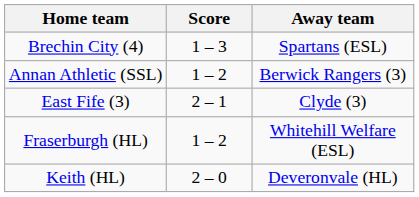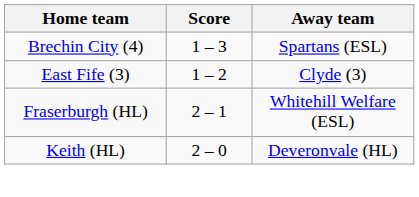 <table class="wikitable" style="text-align: center">
 <tr>
 <th width=140>Home team</th>
 <th width=70>Score</th>
 <th width=140>Away team</th>
 </tr>
 <tr>
 <td><a href='#'>Brechin City</a> (4)</td>
 <td>1 – 3</td>
 <td><a href='#'>Spartans</a> (ESL)</td>
 </tr>
 <tr>
-<td><a href='#'>Annan Athletic</a> (SSL)</td>
+<td><a href='#'>East Fife</a> (3)</td>
 <td>1 – 2</td>
-<td><a href='#'>Berwick Rangers</a> (3)</td>
-</tr>
-<tr>
-<td><a href='#'>East Fife</a> (3)</td>
-<td>2 – 1</td>
 <td><a href='#'>Clyde</a> (3)</td>
 </tr>
 <tr>
 <td><a href='#'>Fraserburgh</a> (HL)</td>
-<td>1 – 2</td>
+<td>2 – 1</td>
 <td><a href='#'>Whitehill Welfare</a> (ESL)</td>
 </tr>
 <tr>
 <td><a href='#'>Keith</a> (HL)</td>
 <td>2 – 0</td>
 <td><a href='#'>Deveronvale</a> (HL)</td>
 </tr>
 </table>
